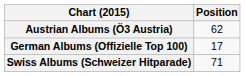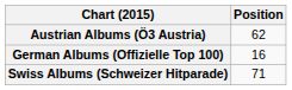 <table class="wikitable sortable plainrowheaders" style="text-align:center">
 <tr>
 <th scope="col">Chart (2015)</th>
 <th scope="col">Position</th>
 </tr>
 <tr>
 <th scope="row">Austrian Albums (Ö3 Austria)</th>
 <td>62</td>
 </tr>
 <tr>
 <th scope="row">German Albums (Offizielle Top 100)</th>
-<td>17</td>
+<td>16</td>
 </tr>
 <tr>
 <th scope="row">Swiss Albums (Schweizer Hitparade)</th>
 <td>71</td>
 </tr>
 </table>
